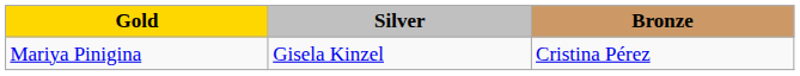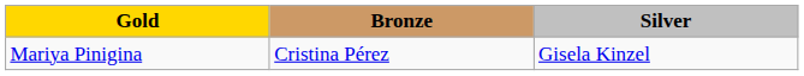 <table class="wikitable" style="text-align:left">
 <tr align="center">
 <td width=200 bgcolor=gold><strong>Gold</strong></td>
+<td width=200 bgcolor=CC9966><strong>Bronze</strong></td>
 <td width=200 bgcolor=silver><strong>Silver</strong></td>
-<td width=200 bgcolor=CC9966><strong>Bronze</strong></td>
 </tr>
 <tr>
 <td><a href='#'>Mariya Pinigina</a><br><em></em></td>
+<td><a href='#'>Cristina Pérez</a><br><em></em></td>
 <td><a href='#'>Gisela Kinzel</a><br><em></em></td>
-<td><a href='#'>Cristina Pérez</a><br><em></em></td>
 </tr>
 </table>
